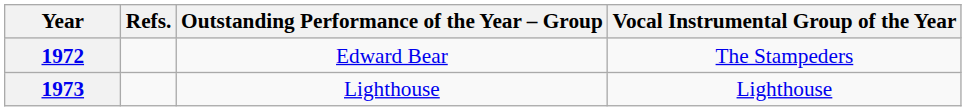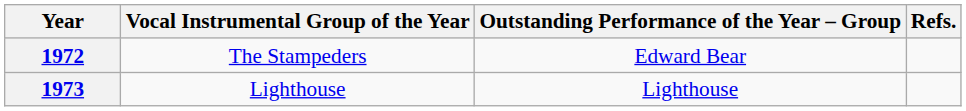 <table class="wikitable sortable" style="text-align: center;">
 <tr>
 <th scope="col" style="width:5em;">Year</th>
+<th scope="col">Vocal Instrumental Group of the Year</th>
+<th scope="col">Outstanding Performance of the Year – Group</th>
 <th scope="col" class="unsortable">Refs.</th>
-<th scope="col">Outstanding Performance of the Year – Group</th>
-<th scope="col">Vocal Instrumental Group of the Year</th>
 </tr>
 <tr>
 <th scope="row"><a href='#'>1972</a></th>
+<td><a href='#'>The Stampeders</a></td>
+<td><a href='#'>Edward Bear</a></td>
 <td></td>
-<td><a href='#'>Edward Bear</a></td>
-<td><a href='#'>The Stampeders</a></td>
 </tr>
 <tr>
 <th scope="row"><a href='#'>1973</a></th>
-<td></td>
 <td><a href='#'>Lighthouse</a></td>
 <td><a href='#'>Lighthouse</a></td>
+<td></td>
 </tr>
 </table>
